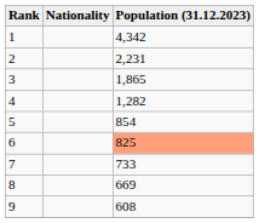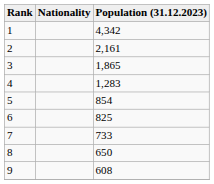 <table class="wikitable">
 <tr>
 <th style="background:#efefef;">Rank</th>
 <th style="background:#efefef;">Nationality</th>
 <th style="background:#efefef;">Population (31.12.2023)</th>
 </tr>
 <tr>
 <td>1</td>
 <td></td>
 <td>4,342</td>
 </tr>
 <tr>
 <td>2</td>
 <td></td>
-<td>2,231</td>
+<td>2,161</td>
 </tr>
 <tr>
 <td>3</td>
 <td></td>
 <td>1,865</td>
 </tr>
 <tr>
 <td>4</td>
 <td></td>
-<td>1,282</td>
+<td>1,283</td>
 </tr>
 <tr>
 <td>5</td>
 <td></td>
 <td>854</td>
 </tr>
 <tr>
 <td>6</td>
 <td></td>
-<td style="background: lightsalmon;">825</td>
+<td>825</td>
 </tr>
 <tr>
 <td>7</td>
 <td></td>
 <td>733</td>
 </tr>
 <tr>
 <td>8</td>
 <td></td>
-<td>669</td>
+<td>650</td>
 </tr>
 <tr>
 <td>9</td>
 <td></td>
 <td>608</td>
 </tr>
 <tr>
 </tr>
 </table>
